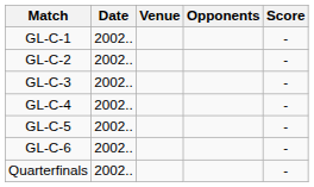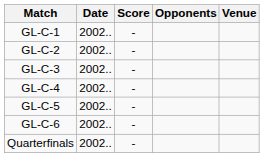 <table class="wikitable" style="text-align:center;">
 <tr>
 <th>Match</th>
 <th>Date</th>
+<th>Score</th>
+<th>Opponents</th>
 <th>Venue</th>
-<th>Opponents</th>
-<th>Score</th>
 </tr>
 <tr>
 <td>GL-C-1</td>
 <td>2002..</td>
+<td>-</td>
 <td></td>
 <td></td>
-<td>-</td>
 </tr>
 <tr>
 <td>GL-C-2</td>
 <td>2002..</td>
+<td>-</td>
 <td></td>
 <td></td>
-<td>-</td>
 </tr>
 <tr>
 <td>GL-C-3</td>
 <td>2002..</td>
+<td>-</td>
 <td></td>
 <td></td>
-<td>-</td>
 </tr>
 <tr>
 <td>GL-C-4</td>
 <td>2002..</td>
+<td>-</td>
 <td></td>
 <td></td>
-<td>-</td>
 </tr>
 <tr>
 <td>GL-C-5</td>
 <td>2002..</td>
+<td>-</td>
 <td></td>
 <td></td>
-<td>-</td>
 </tr>
 <tr>
 <td>GL-C-6</td>
 <td>2002..</td>
+<td>-</td>
 <td></td>
 <td></td>
-<td>-</td>
 </tr>
 <tr>
 <td>Quarterfinals</td>
 <td>2002..</td>
+<td>-</td>
 <td></td>
 <td></td>
-<td>-</td>
 </tr>
 </table>
